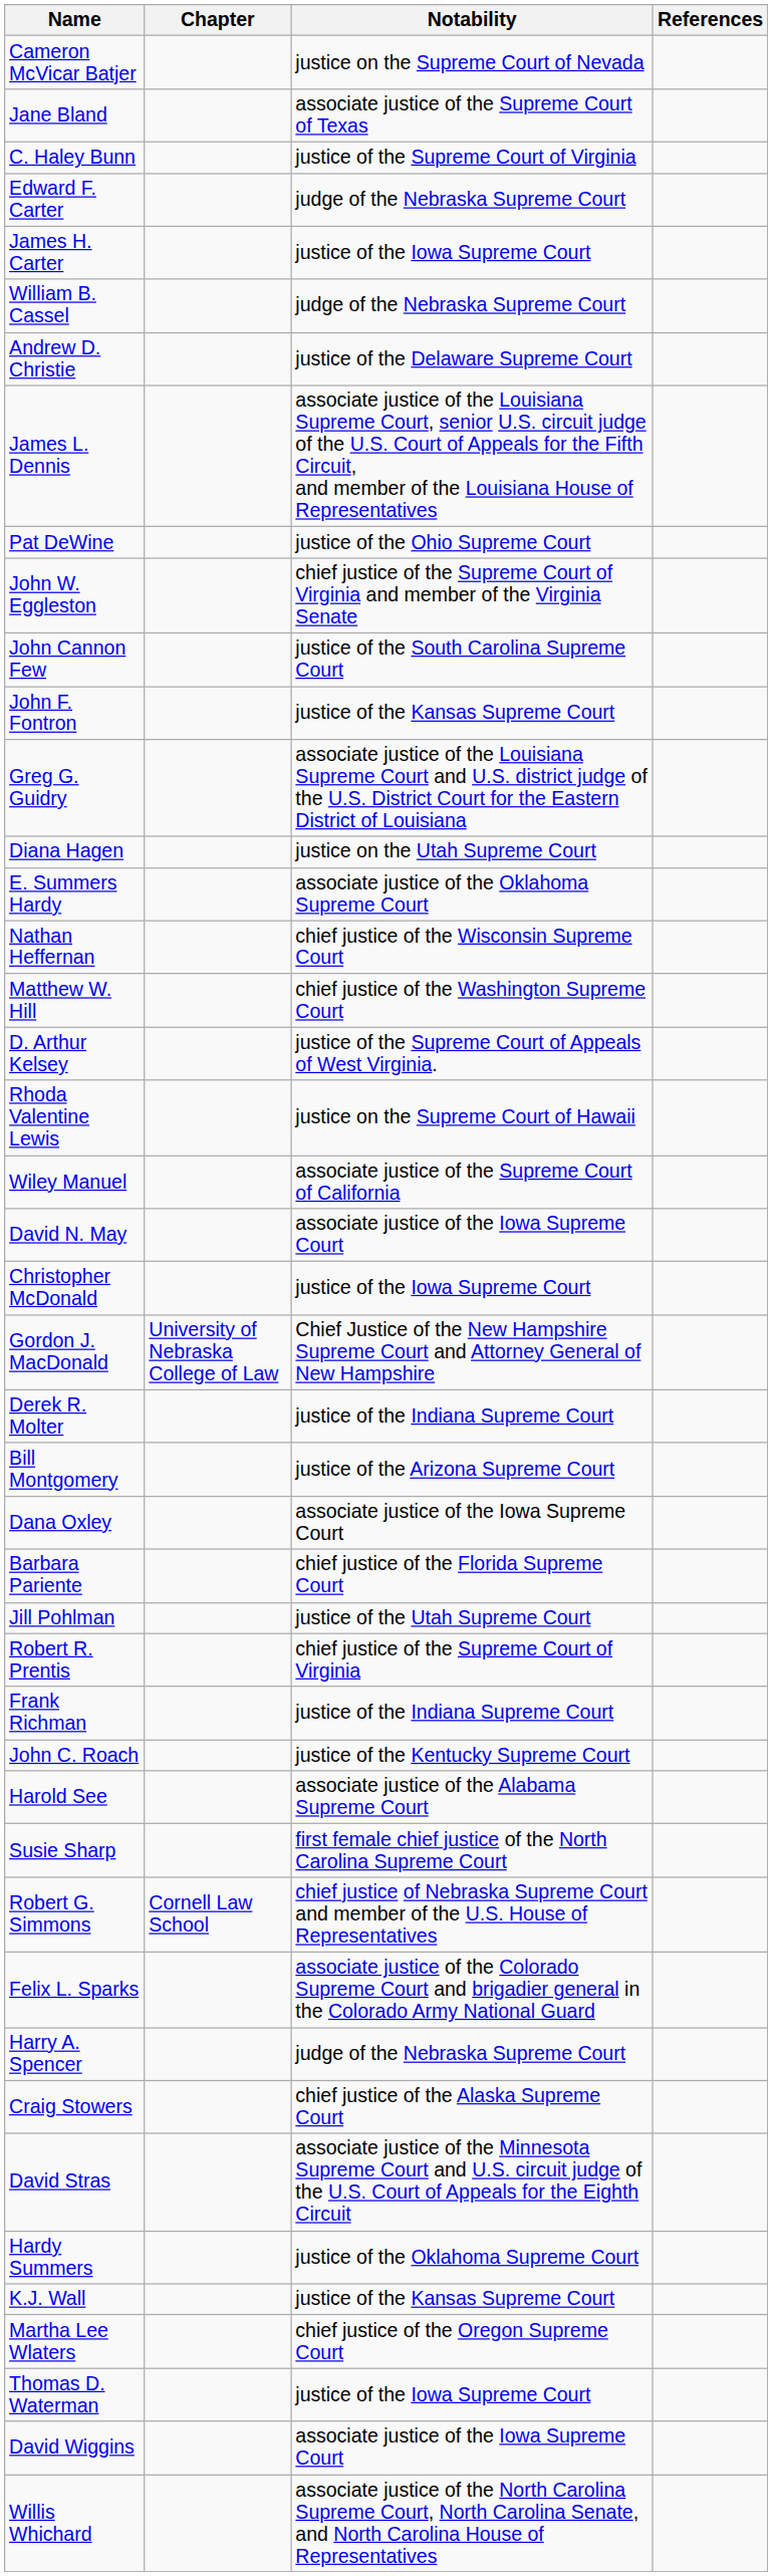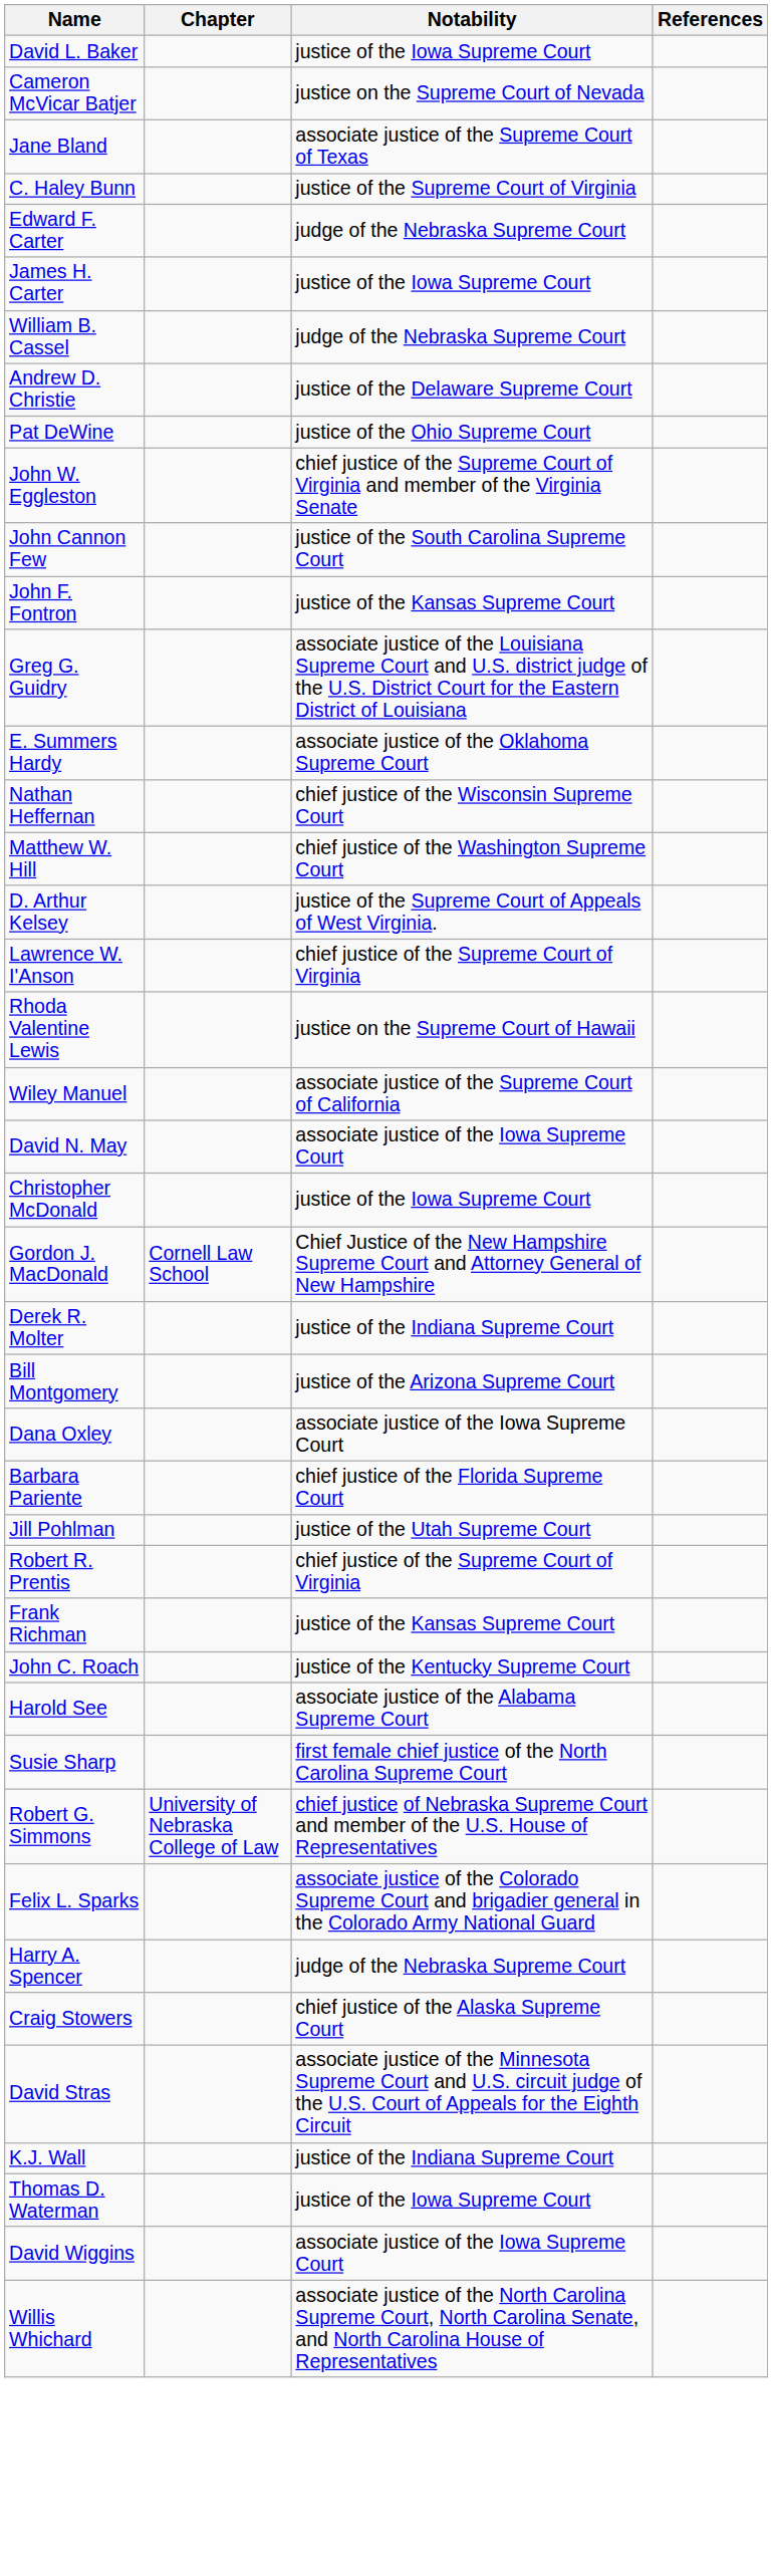 <table class="wikitable sortable" style="width:100%;">
 <tr>
 <th>Name</th>
 <th>Chapter</th>
 <th>Notability</th>
 <th>References</th>
+</tr>
+<tr>
+<td><a href='#'>David L. Baker</a></td>
+<td></td>
+<td>justice of the <a href='#'>Iowa Supreme Court</a></td>
+<td></td>
 </tr>
 <tr>
 <td><a href='#'>Cameron McVicar Batjer</a></td>
 <td></td>
 <td>justice on the <a href='#'>Supreme Court of Nevada</a></td>
 <td></td>
 </tr>
 <tr>
 <td><a href='#'>Jane Bland</a></td>
 <td></td>
 <td>associate justice of the <a href='#'>Supreme Court of Texas</a></td>
 <td></td>
 </tr>
 <tr>
 <td><a href='#'>C. Haley Bunn</a></td>
 <td></td>
 <td>justice of the <a href='#'>Supreme Court of Virginia</a></td>
 <td></td>
 </tr>
 <tr>
 <td><a href='#'>Edward F. Carter</a></td>
 <td></td>
 <td>judge of the <a href='#'>Nebraska Supreme Court</a></td>
 <td></td>
 </tr>
 <tr>
 <td><a href='#'>James H. Carter</a></td>
 <td></td>
 <td>justice of the <a href='#'>Iowa Supreme Court</a></td>
 <td></td>
 </tr>
 <tr>
 <td><a href='#'>William B. Cassel</a></td>
 <td></td>
 <td>judge of the <a href='#'>Nebraska Supreme Court</a></td>
 <td></td>
 </tr>
 <tr>
 <td><a href='#'>Andrew D. Christie</a></td>
 <td></td>
 <td>justice of the <a href='#'>Delaware Supreme Court</a></td>
 <td></td>
 </tr>
 <tr>
-<td><a href='#'>James L. Dennis</a></td>
-<td></td>
-<td>associate justice of the <a href='#'>Louisiana Supreme Court</a>, <a href='#'>senior</a> <a href='#'>U.S. circuit judge</a> of the <a href='#'>U.S. Court of Appeals for the Fifth Circuit</a>,<br>and member of the <a href='#'>Louisiana House of Representatives</a></td>
-<td></td>
-</tr>
-<tr>
 <td><a href='#'>Pat DeWine</a></td>
 <td></td>
 <td>justice of the <a href='#'>Ohio Supreme Court</a></td>
 <td></td>
 </tr>
 <tr>
 <td><a href='#'>John W. Eggleston</a></td>
 <td></td>
 <td>chief justice of the <a href='#'>Supreme Court of Virginia</a> and member of the <a href='#'>Virginia Senate</a></td>
 <td></td>
 </tr>
 <tr>
 <td><a href='#'>John Cannon Few</a></td>
 <td></td>
 <td>justice of the <a href='#'>South Carolina Supreme Court</a></td>
 <td></td>
 </tr>
 <tr>
 <td><a href='#'>John F. Fontron</a></td>
 <td></td>
 <td>justice of the <a href='#'>Kansas Supreme Court</a></td>
 <td></td>
 </tr>
 <tr>
 <td><a href='#'>Greg G. Guidry</a></td>
 <td></td>
 <td>associate justice of the <a href='#'>Louisiana Supreme Court</a> and <a href='#'>U.S. district judge</a> of the <a href='#'>U.S. District Court for the Eastern District of Louisiana</a></td>
 <td></td>
 </tr>
 <tr>
-<td><a href='#'>Diana Hagen</a></td>
-<td></td>
-<td>justice on the <a href='#'>Utah Supreme Court</a></td>
-<td></td>
-</tr>
-<tr>
 <td><a href='#'>E. Summers Hardy</a></td>
 <td></td>
 <td>associate justice of the <a href='#'>Oklahoma Supreme Court</a></td>
 <td></td>
 </tr>
 <tr>
 <td><a href='#'>Nathan Heffernan</a></td>
 <td></td>
 <td>chief justice of the <a href='#'>Wisconsin Supreme Court</a></td>
 <td></td>
 </tr>
 <tr>
 <td><a href='#'>Matthew W. Hill</a></td>
 <td></td>
 <td>chief justice of the <a href='#'>Washington Supreme Court</a></td>
 <td></td>
 </tr>
 <tr>
 <td><a href='#'>D. Arthur Kelsey</a></td>
 <td></td>
 <td>justice of the <a href='#'>Supreme Court of Appeals of West Virginia</a>.</td>
+<td></td>
+</tr>
+<tr>
+<td><a href='#'>Lawrence W. I'Anson</a></td>
+<td></td>
+<td>chief justice of the <a href='#'>Supreme Court of Virginia</a></td>
 <td></td>
 </tr>
 <tr>
 <td><a href='#'>Rhoda Valentine Lewis</a></td>
 <td></td>
 <td>justice on the <a href='#'>Supreme Court of Hawaii</a></td>
 <td></td>
 </tr>
 <tr>
 <td><a href='#'>Wiley Manuel</a></td>
 <td></td>
 <td>associate justice of the <a href='#'>Supreme Court of California</a></td>
 <td></td>
 </tr>
 <tr>
 <td><a href='#'>David N. May</a></td>
 <td></td>
 <td>associate justice of the <a href='#'>Iowa Supreme Court</a></td>
 <td></td>
 </tr>
 <tr>
 <td><a href='#'>Christopher McDonald</a></td>
 <td></td>
 <td>justice of the <a href='#'>Iowa Supreme Court</a></td>
 <td></td>
 </tr>
 <tr>
 <td><a href='#'>Gordon J. MacDonald</a></td>
-<td><a href='#'>University of Nebraska College of Law</a></td>
+<td><a href='#'>Cornell Law School</a></td>
 <td>Chief Justice of the <a href='#'>New Hampshire Supreme Court</a> and <a href='#'>Attorney General of New Hampshire</a></td>
 <td></td>
 </tr>
 <tr>
 <td><a href='#'>Derek R. Molter</a></td>
 <td></td>
 <td>justice of the <a href='#'>Indiana Supreme Court</a></td>
 <td></td>
 </tr>
 <tr>
 <td><a href='#'>Bill Montgomery</a></td>
 <td></td>
 <td>justice of the <a href='#'>Arizona Supreme Court</a></td>
 <td></td>
 </tr>
 <tr>
 <td><a href='#'>Dana Oxley</a></td>
 <td></td>
 <td>associate justice of the Iowa Supreme Court</td>
 <td></td>
 </tr>
 <tr>
 <td><a href='#'>Barbara Pariente</a></td>
 <td></td>
 <td>chief justice of the <a href='#'>Florida Supreme Court</a></td>
 <td></td>
 </tr>
 <tr>
 <td><a href='#'>Jill Pohlman</a></td>
 <td></td>
 <td>justice of the <a href='#'>Utah Supreme Court</a></td>
 <td></td>
 </tr>
 <tr>
 <td><a href='#'>Robert R. Prentis</a></td>
 <td></td>
 <td>chief justice of the <a href='#'>Supreme Court of Virginia</a></td>
 <td></td>
 </tr>
 <tr>
 <td><a href='#'>Frank Richman</a></td>
 <td></td>
-<td>justice of the <a href='#'>Indiana Supreme Court</a></td>
+<td>justice of the <a href='#'>Kansas Supreme Court</a></td>
 <td></td>
 </tr>
 <tr>
 <td><a href='#'>John C. Roach</a></td>
 <td></td>
 <td>justice of the <a href='#'>Kentucky Supreme Court</a></td>
 <td></td>
 </tr>
 <tr>
 <td><a href='#'>Harold See</a></td>
 <td></td>
 <td>associate justice of the <a href='#'>Alabama Supreme Court</a></td>
 <td></td>
 </tr>
 <tr>
 <td><a href='#'>Susie Sharp</a></td>
 <td></td>
 <td><a href='#'>first female chief justice</a> of the <a href='#'>North Carolina Supreme Court</a></td>
 <td></td>
 </tr>
 <tr>
 <td><a href='#'>Robert G. Simmons</a></td>
-<td><a href='#'>Cornell Law School</a></td>
+<td><a href='#'>University of Nebraska College of Law</a></td>
 <td><a href='#'>chief justice</a> <a href='#'>of Nebraska Supreme Court</a> and member of the <a href='#'>U.S. House of Representatives</a></td>
 <td></td>
 </tr>
 <tr>
 <td><a href='#'>Felix L. Sparks</a></td>
 <td></td>
 <td><a href='#'>associate justice</a> of the <a href='#'>Colorado Supreme Court</a> and <a href='#'>brigadier general</a> in the <a href='#'>Colorado Army National Guard</a></td>
 <td></td>
 </tr>
 <tr>
 <td><a href='#'>Harry A. Spencer</a></td>
 <td></td>
 <td>judge of the <a href='#'>Nebraska Supreme Court</a></td>
 <td></td>
 </tr>
 <tr>
 <td><a href='#'>Craig Stowers</a></td>
 <td></td>
 <td>chief justice of the <a href='#'>Alaska Supreme Court</a></td>
 <td></td>
 </tr>
 <tr>
 <td><a href='#'>David Stras</a></td>
 <td></td>
 <td>associate justice of the <a href='#'>Minnesota Supreme Court</a> and <a href='#'>U.S. circuit judge</a> of the <a href='#'>U.S. Court of Appeals for the Eighth Circuit</a></td>
 <td></td>
 </tr>
 <tr>
-<td><a href='#'>Hardy Summers</a></td>
-<td></td>
-<td>justice of the <a href='#'>Oklahoma Supreme Court</a></td>
-<td></td>
-</tr>
-<tr>
 <td><a href='#'>K.J. Wall</a></td>
 <td></td>
-<td>justice of the <a href='#'>Kansas Supreme Court</a></td>
-<td></td>
-</tr>
-<tr>
-<td><a href='#'>Martha Lee Wlaters</a></td>
-<td></td>
-<td>chief justice of the <a href='#'>Oregon Supreme Court</a></td>
+<td>justice of the <a href='#'>Indiana Supreme Court</a></td>
 <td></td>
 </tr>
 <tr>
 <td><a href='#'>Thomas D. Waterman</a></td>
 <td></td>
 <td>justice of the <a href='#'>Iowa Supreme Court</a></td>
 <td></td>
 </tr>
 <tr>
 <td><a href='#'>David Wiggins</a></td>
 <td></td>
 <td>associate justice of the <a href='#'>Iowa Supreme Court</a></td>
 <td></td>
 </tr>
 <tr>
 <td><a href='#'>Willis Whichard</a></td>
 <td></td>
 <td>associate justice of the <a href='#'>North Carolina Supreme Court</a>, <a href='#'>North Carolina Senate</a>, and <a href='#'>North Carolina House of Representatives</a></td>
 <td></td>
 </tr>
 </table>
